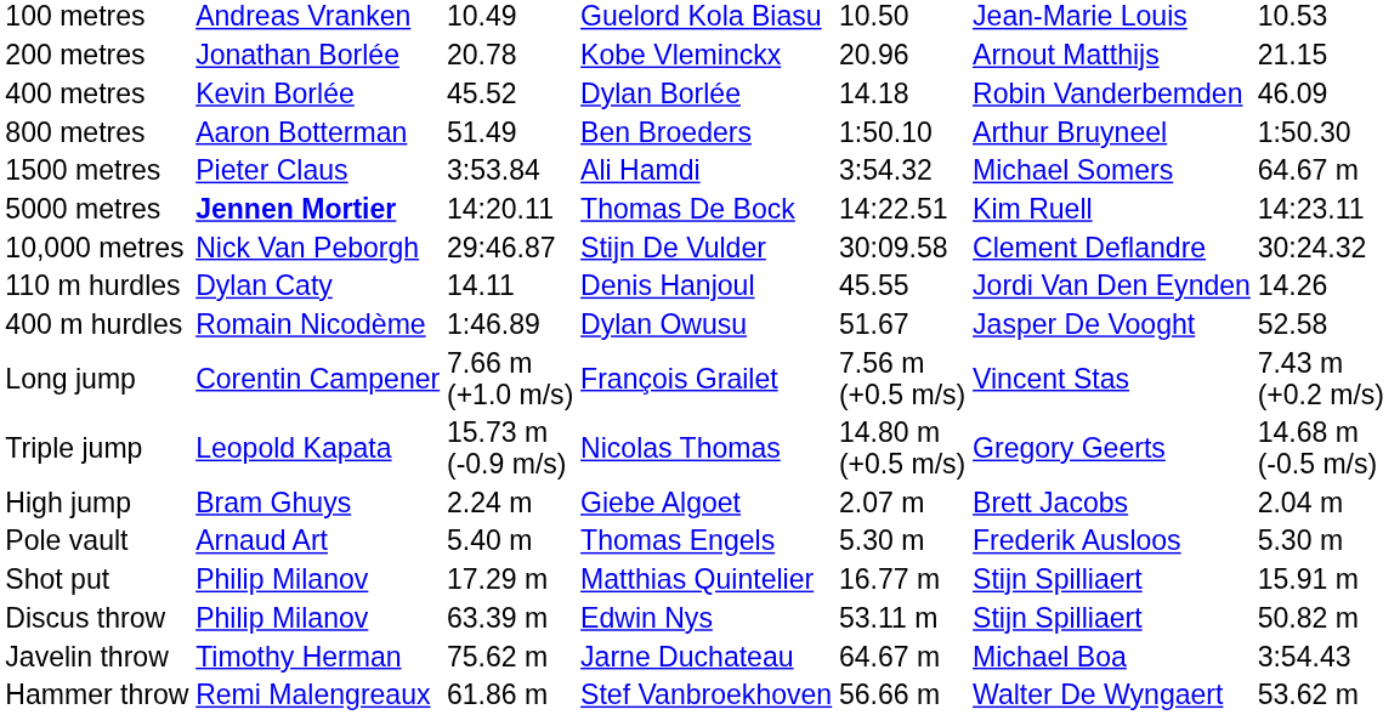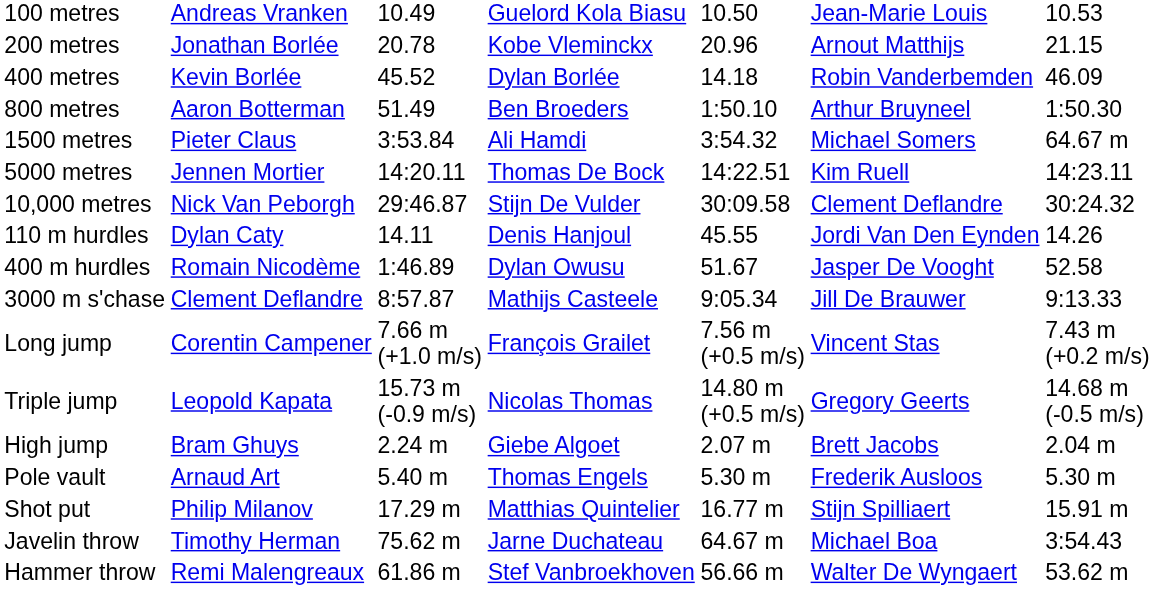 <table>
 <tr>
 <td>100 metres</td>
 <td><a href='#'>Andreas Vranken</a></td>
 <td>10.49</td>
 <td><a href='#'>Guelord Kola Biasu</a></td>
 <td>10.50</td>
 <td><a href='#'>Jean-Marie Louis</a></td>
 <td>10.53</td>
 </tr>
 <tr>
 <td>200 metres</td>
 <td><a href='#'>Jonathan Borlée</a></td>
 <td>20.78</td>
 <td><a href='#'>Kobe Vleminckx</a></td>
 <td>20.96</td>
 <td><a href='#'>Arnout Matthijs</a></td>
 <td>21.15</td>
 </tr>
 <tr>
 <td>400 metres</td>
 <td><a href='#'>Kevin Borlée</a></td>
 <td>45.52</td>
 <td><a href='#'>Dylan Borlée</a></td>
 <td>14.18</td>
 <td><a href='#'>Robin Vanderbemden</a></td>
 <td>46.09</td>
 </tr>
 <tr>
 <td>800 metres</td>
 <td><a href='#'>Aaron Botterman</a></td>
 <td>51.49</td>
 <td><a href='#'>Ben Broeders</a></td>
 <td>1:50.10</td>
 <td><a href='#'>Arthur Bruyneel</a></td>
 <td>1:50.30</td>
 </tr>
 <tr>
 <td>1500 metres</td>
 <td><a href='#'>Pieter Claus</a></td>
 <td>3:53.84</td>
 <td><a href='#'>Ali Hamdi</a></td>
 <td>3:54.32</td>
 <td><a href='#'>Michael Somers</a></td>
 <td>64.67 m</td>
 </tr>
 <tr>
 <td>5000 metres</td>
-<td><strong><a href='#'>Jennen Mortier</a></strong></td>
+<td><a href='#'>Jennen Mortier</a></td>
 <td>14:20.11</td>
 <td><a href='#'>Thomas De Bock</a></td>
 <td>14:22.51</td>
 <td><a href='#'>Kim Ruell</a></td>
 <td>14:23.11</td>
 </tr>
 <tr>
 <td>10,000 metres</td>
 <td><a href='#'>Nick Van Peborgh</a></td>
 <td>29:46.87</td>
 <td><a href='#'>Stijn De Vulder</a></td>
 <td>30:09.58</td>
 <td><a href='#'>Clement Deflandre</a></td>
 <td>30:24.32</td>
 </tr>
 <tr>
 <td>110 m hurdles</td>
 <td><a href='#'>Dylan Caty</a></td>
 <td>14.11</td>
 <td><a href='#'>Denis Hanjoul</a></td>
 <td>45.55</td>
 <td><a href='#'>Jordi Van Den Eynden</a></td>
 <td>14.26</td>
 </tr>
 <tr>
 <td>400 m hurdles</td>
 <td><a href='#'>Romain Nicodème</a></td>
 <td>1:46.89</td>
 <td><a href='#'>Dylan Owusu</a></td>
 <td>51.67</td>
 <td><a href='#'>Jasper De Vooght</a></td>
 <td>52.58</td>
+</tr>
+<tr>
+<td>3000 m s'chase</td>
+<td><a href='#'>Clement Deflandre</a></td>
+<td>8:57.87</td>
+<td><a href='#'>Mathijs Casteele</a></td>
+<td>9:05.34</td>
+<td><a href='#'>Jill De Brauwer</a></td>
+<td>9:13.33</td>
 </tr>
 <tr>
 <td>Long jump</td>
 <td><a href='#'>Corentin Campener</a></td>
 <td>7.66 m<br>(+1.0 m/s)</td>
 <td><a href='#'>François Grailet</a></td>
 <td>7.56 m<br>(+0.5 m/s)</td>
 <td><a href='#'>Vincent Stas</a></td>
 <td>7.43 m<br>(+0.2 m/s)</td>
 </tr>
 <tr>
 <td>Triple jump</td>
 <td><a href='#'>Leopold Kapata</a></td>
 <td>15.73 m<br>(-0.9 m/s)</td>
 <td><a href='#'>Nicolas Thomas</a></td>
 <td>14.80 m<br>(+0.5 m/s)</td>
 <td><a href='#'>Gregory Geerts</a></td>
 <td>14.68 m<br>(-0.5 m/s)</td>
 </tr>
 <tr>
 <td>High jump</td>
 <td><a href='#'>Bram Ghuys</a></td>
 <td>2.24 m</td>
 <td><a href='#'>Giebe Algoet</a></td>
 <td>2.07 m</td>
 <td><a href='#'>Brett Jacobs</a></td>
 <td>2.04 m</td>
 </tr>
 <tr>
 <td>Pole vault</td>
 <td><a href='#'>Arnaud Art</a></td>
 <td>5.40 m</td>
 <td><a href='#'>Thomas Engels</a></td>
 <td>5.30 m</td>
 <td><a href='#'>Frederik Ausloos</a></td>
 <td>5.30 m</td>
 </tr>
 <tr>
 <td>Shot put</td>
 <td><a href='#'>Philip Milanov</a></td>
 <td>17.29 m</td>
 <td><a href='#'>Matthias Quintelier</a></td>
 <td>16.77 m</td>
 <td><a href='#'>Stijn Spilliaert</a></td>
 <td>15.91 m</td>
 </tr>
 <tr>
-<td>Discus throw</td>
-<td><a href='#'>Philip Milanov</a></td>
-<td>63.39 m</td>
-<td><a href='#'>Edwin Nys</a></td>
-<td>53.11 m</td>
-<td><a href='#'>Stijn Spilliaert</a></td>
-<td>50.82 m</td>
-</tr>
-<tr>
 <td>Javelin throw</td>
 <td><a href='#'>Timothy Herman</a></td>
 <td>75.62 m</td>
 <td><a href='#'>Jarne Duchateau</a></td>
 <td>64.67 m</td>
 <td><a href='#'>Michael Boa</a></td>
 <td>3:54.43</td>
 </tr>
 <tr>
 <td>Hammer throw</td>
 <td><a href='#'>Remi Malengreaux</a></td>
 <td>61.86 m</td>
 <td><a href='#'>Stef Vanbroekhoven</a></td>
 <td>56.66 m</td>
 <td><a href='#'>Walter De Wyngaert</a></td>
 <td>53.62 m</td>
 </tr>
 </table>
